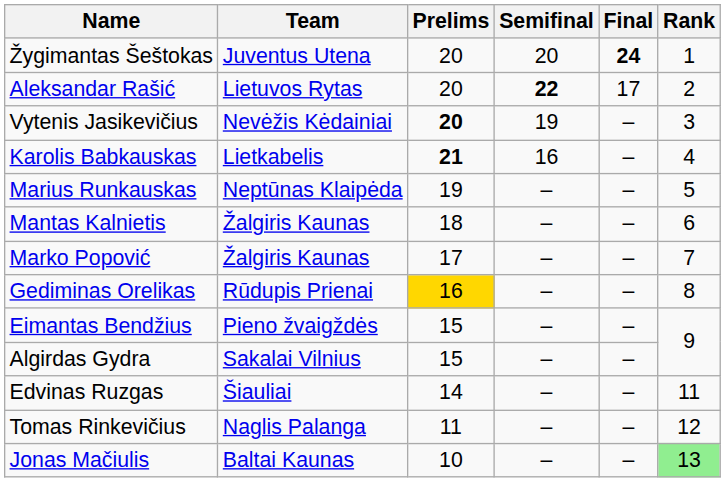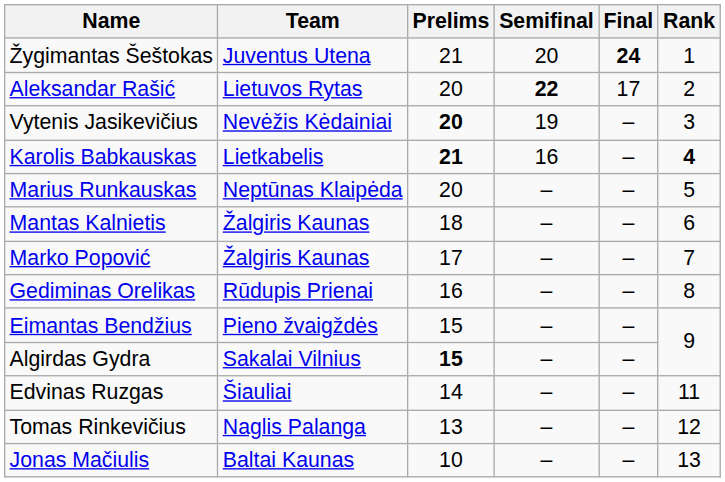 <table class="wikitable">
 <tr align="center">
 <th>Name</th>
 <th>Team</th>
 <th>Prelims</th>
 <th>Semifinal</th>
 <th>Final</th>
 <th>Rank</th>
 </tr>
 <tr>
 <td> Žygimantas Šeštokas</td>
 <td><a href='#'>Juventus Utena</a></td>
-<td align="center">20</td>
+<td align="center">21</td>
 <td align="center">20</td>
 <td align="center"><strong>24</strong></td>
 <td align="center">1</td>
 </tr>
 <tr>
 <td> <a href='#'>Aleksandar Rašić</a></td>
 <td><a href='#'>Lietuvos Rytas</a></td>
 <td align="center">20</td>
 <td align="center"><strong>22</strong></td>
 <td align="center">17</td>
 <td align="center">2</td>
 </tr>
 <tr>
 <td> Vytenis Jasikevičius</td>
 <td><a href='#'>Nevėžis Kėdainiai</a></td>
 <td align="center"><strong>20</strong></td>
 <td align="center">19</td>
 <td align="center">–</td>
 <td align="center">3</td>
 </tr>
 <tr>
 <td> <a href='#'>Karolis Babkauskas</a></td>
 <td><a href='#'>Lietkabelis</a></td>
 <td align="center"><strong>21</strong></td>
 <td align="center">16</td>
 <td align="center">–</td>
-<td align="center">4</td>
+<td align="center"><strong>4</strong></td>
 </tr>
 <tr>
 <td> <a href='#'>Marius Runkauskas</a></td>
 <td><a href='#'>Neptūnas Klaipėda</a></td>
-<td align="center">19</td>
+<td align="center">20</td>
 <td align="center">–</td>
 <td align="center">–</td>
 <td align="center">5</td>
 </tr>
 <tr>
 <td> <a href='#'>Mantas Kalnietis</a></td>
 <td><a href='#'>Žalgiris Kaunas</a></td>
 <td align="center">18</td>
 <td align="center">–</td>
 <td align="center">–</td>
 <td align="center">6</td>
 </tr>
 <tr>
 <td> <a href='#'>Marko Popović</a></td>
 <td><a href='#'>Žalgiris Kaunas</a></td>
 <td align="center">17</td>
 <td align="center">–</td>
 <td align="center">–</td>
 <td align="center">7</td>
 </tr>
 <tr>
 <td> <a href='#'>Gediminas Orelikas</a></td>
 <td><a href='#'>Rūdupis Prienai</a></td>
-<td align="center" style="background: gold;">16</td>
+<td align="center">16</td>
 <td align="center">–</td>
 <td align="center">–</td>
 <td align="center">8</td>
 </tr>
 <tr>
 <td> <a href='#'>Eimantas Bendžius</a></td>
 <td><a href='#'>Pieno žvaigždės</a></td>
 <td align="center">15</td>
 <td align="center">–</td>
 <td align="center">–</td>
 <td rowspan="2" align="center">9</td>
 </tr>
 <tr>
 <td> Algirdas Gydra</td>
 <td><a href='#'>Sakalai Vilnius</a></td>
-<td align="center">15</td>
+<td align="center"><strong>15</strong></td>
 <td align="center">–</td>
 <td align="center">–</td>
 </tr>
 <tr>
 <td> Edvinas Ruzgas</td>
 <td><a href='#'>Šiauliai</a></td>
 <td align="center">14</td>
 <td align="center">–</td>
 <td align="center">–</td>
 <td align="center">11</td>
 </tr>
 <tr>
 <td> Tomas Rinkevičius</td>
 <td><a href='#'>Naglis Palanga</a></td>
-<td align="center">11</td>
+<td align="center">13</td>
 <td align="center">–</td>
 <td align="center">–</td>
 <td align="center">12</td>
 </tr>
 <tr>
 <td> <a href='#'>Jonas Mačiulis</a></td>
 <td><a href='#'>Baltai Kaunas</a></td>
 <td align="center">10</td>
 <td align="center">–</td>
 <td align="center">–</td>
-<td align="center" style="background: lightgreen;">13</td>
+<td align="center">13</td>
 </tr>
 </table>
